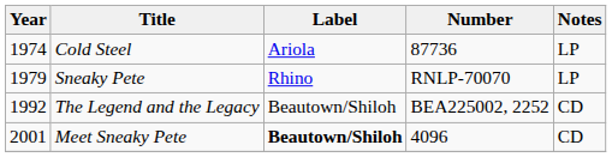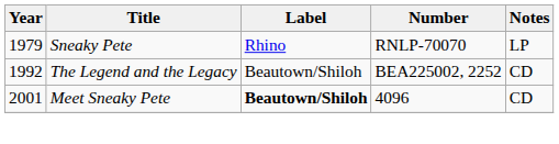 <table class="wikitable">
 <tr style="text-align:center; background:#f0f0f0;">
 <td><strong>Year</strong></td>
 <td><strong>Title</strong></td>
 <td><strong>Label</strong></td>
 <td><strong>Number</strong></td>
 <td><strong>Notes</strong></td>
-</tr>
-<tr>
-<td>1974</td>
-<td><em>Cold Steel</em></td>
-<td><a href='#'>Ariola</a></td>
-<td>87736</td>
-<td>LP</td>
 </tr>
 <tr>
 <td>1979</td>
 <td><em>Sneaky Pete</em></td>
 <td><a href='#'>Rhino</a></td>
 <td>RNLP-70070</td>
 <td>LP</td>
 </tr>
 <tr>
 <td>1992</td>
 <td><em>The Legend and the Legacy</em></td>
 <td>Beautown/Shiloh</td>
 <td>BEA225002, 2252</td>
 <td>CD</td>
 </tr>
 <tr>
 <td>2001</td>
 <td><em>Meet Sneaky Pete</em></td>
 <td><strong>Beautown/Shiloh</strong></td>
 <td>4096</td>
 <td>CD</td>
 </tr>
 <tr>
 </tr>
 </table>
